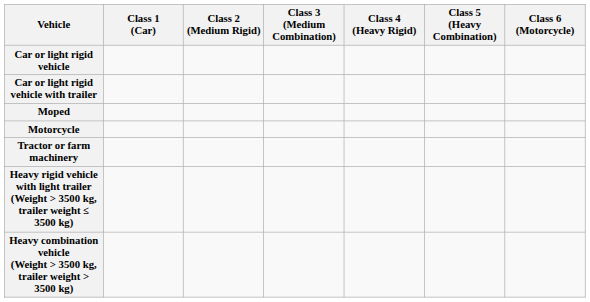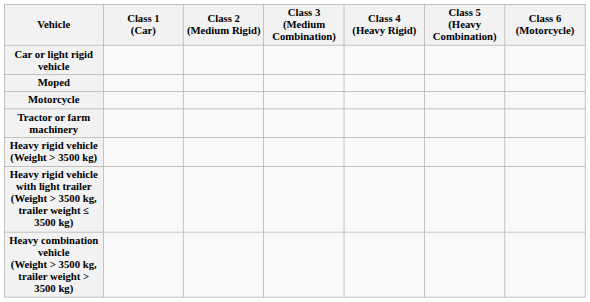 <table class="wikitable" border="1">
 <tr>
 <th width="16%">Vehicle</th>
 <th width="13%">Class 1 <br> (Car)</th>
 <th width="13%">Class 2 <br> (Medium Rigid)</th>
 <th width="13%">Class 3 <br> (Medium Combination)</th>
 <th width="13%">Class 4 <br> (Heavy Rigid)</th>
 <th width="13%">Class 5 <br> (Heavy Combination)</th>
 <th width="13%">Class 6 <br> (Motorcycle)</th>
 </tr>
 <tr>
 <th>Car or light rigid vehicle</th>
-<td></td>
-<td></td>
-<td></td>
-<td></td>
-<td></td>
-<td></td>
-</tr>
-<tr>
-<th>Car or light rigid vehicle with trailer</th>
 <td></td>
 <td></td>
 <td></td>
 <td></td>
 <td></td>
 <td></td>
 </tr>
 <tr>
 <th>Moped</th>
 <td></td>
 <td></td>
 <td></td>
 <td></td>
 <td></td>
 <td></td>
 </tr>
 <tr>
 <th>Motorcycle</th>
 <td></td>
 <td></td>
 <td></td>
 <td></td>
 <td></td>
 <td></td>
 </tr>
 <tr>
 <th>Tractor or farm machinery</th>
 <td></td>
 <td></td>
 <td></td>
 <td></td>
 <td></td>
 <td></td>
 </tr>
 <tr>
+<th>Heavy rigid vehicle <br> (Weight > 3500 kg)</th>
+<td></td>
+<td></td>
+<td></td>
+<td></td>
+<td></td>
+<td></td>
+</tr>
+<tr>
 <th>Heavy rigid vehicle with light trailer <br> (Weight > 3500 kg, trailer weight ≤ 3500 kg)</th>
 <td></td>
 <td></td>
 <td></td>
 <td></td>
 <td></td>
 <td></td>
 </tr>
 <tr>
 <th>Heavy combination vehicle <br> (Weight > 3500 kg, trailer weight > 3500 kg)</th>
 <td></td>
 <td></td>
 <td></td>
 <td></td>
 <td></td>
 <td></td>
 </tr>
 </table>
